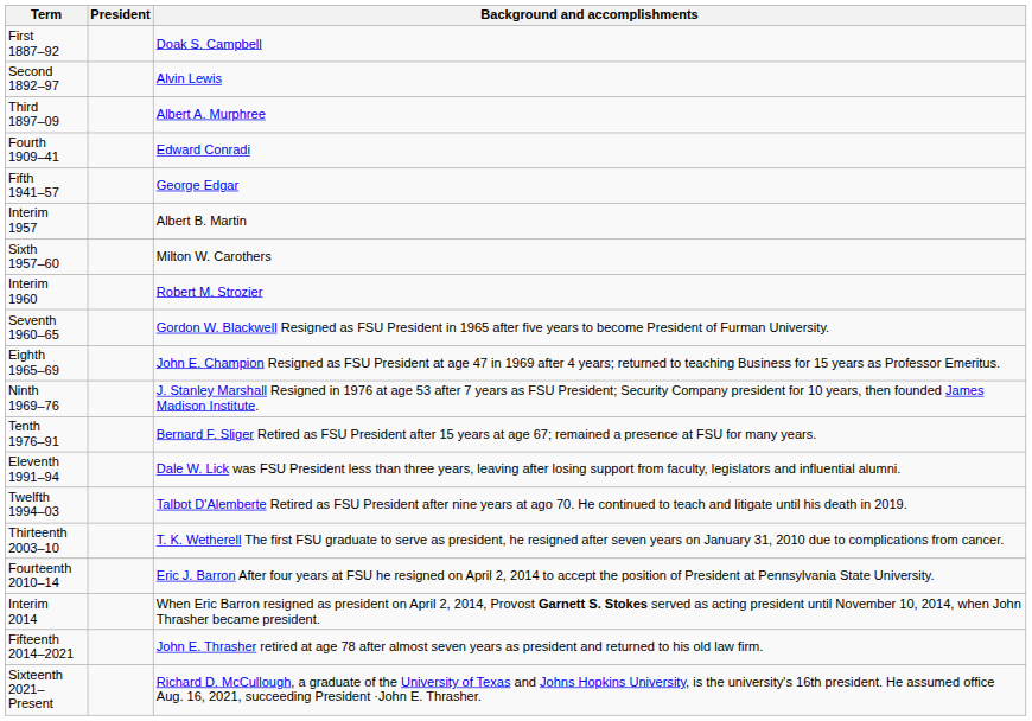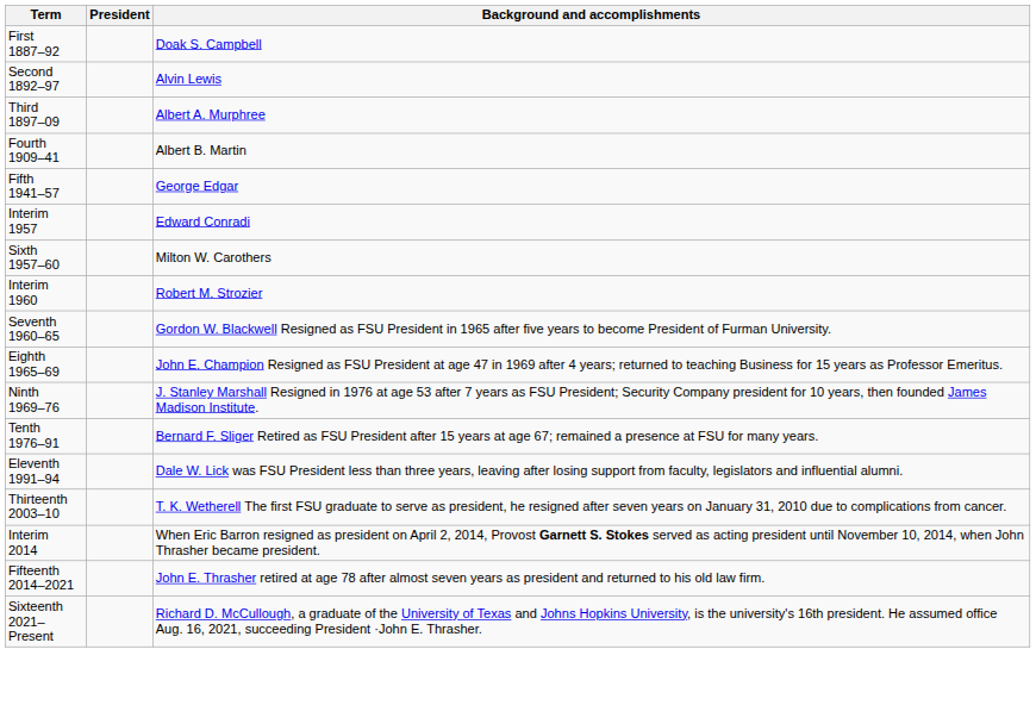 <table class="wikitable">
 <tr>
 <th>Term</th>
 <th>President</th>
 <th>Background and accomplishments</th>
 </tr>
 <tr>
 <td>First<br>1887–92</td>
 <td></td>
 <td><a href='#'>Doak S. Campbell</a></td>
 </tr>
 <tr>
 <td>Second<br>1892–97</td>
 <td></td>
 <td><a href='#'>Alvin Lewis</a></td>
 </tr>
 <tr>
 <td>Third<br>1897–09</td>
 <td></td>
 <td><a href='#'>Albert A. Murphree</a></td>
 </tr>
 <tr>
 <td>Fourth<br>1909–41</td>
 <td></td>
-<td><a href='#'>Edward Conradi</a></td>
+<td>Albert B. Martin</td>
 </tr>
 <tr>
 <td>Fifth<br>1941–57</td>
 <td></td>
 <td><a href='#'>George Edgar</a></td>
 </tr>
 <tr>
 <td>Interim<br>1957</td>
 <td></td>
-<td>Albert B. Martin</td>
+<td><a href='#'>Edward Conradi</a></td>
 </tr>
 <tr>
 <td>Sixth<br>1957–60</td>
 <td></td>
 <td>Milton W. Carothers</td>
 </tr>
 <tr>
 <td>Interim<br>1960</td>
 <td></td>
 <td><a href='#'>Robert M. Strozier</a></td>
 </tr>
 <tr>
 <td>Seventh<br>1960–65</td>
 <td></td>
 <td><a href='#'>Gordon W. Blackwell</a> Resigned as FSU President in 1965 after five years to become President of Furman University.</td>
 </tr>
 <tr>
 <td>Eighth<br>1965–69</td>
 <td></td>
 <td><a href='#'>John E. Champion</a> Resigned as FSU President at age 47 in 1969 after 4 years; returned to teaching Business for 15 years as Professor Emeritus.</td>
 </tr>
 <tr>
 <td>Ninth<br>1969–76</td>
 <td></td>
 <td><a href='#'>J. Stanley Marshall</a> Resigned in 1976 at age 53 after 7 years as FSU President; Security Company president for 10 years, then founded <a href='#'>James Madison Institute</a>.</td>
 </tr>
 <tr>
 <td>Tenth<br>1976–91</td>
 <td></td>
 <td><a href='#'>Bernard F. Sliger</a> Retired as FSU President after 15 years at age 67; remained a presence at FSU for many years.</td>
 </tr>
 <tr>
 <td>Eleventh<br>1991–94</td>
 <td></td>
 <td><a href='#'>Dale W. Lick</a> was FSU President less than three years, leaving after losing support from faculty, legislators and influential alumni.</td>
 </tr>
 <tr>
-<td>Twelfth<br>1994–03</td>
-<td></td>
-<td><a href='#'>Talbot D'Alemberte</a> Retired as FSU President after nine years at ago 70. He continued to teach and litigate until his death in 2019.</td>
-</tr>
-<tr>
 <td>Thirteenth<br>2003–10</td>
 <td></td>
 <td><a href='#'>T. K. Wetherell</a> The first FSU graduate to serve as president, he resigned after seven years on January 31, 2010 due to complications from cancer.</td>
-</tr>
-<tr>
-<td>Fourteenth<br>2010–14</td>
-<td></td>
-<td><a href='#'>Eric J. Barron</a> After four years at FSU he resigned on April 2, 2014 to accept the position of President at Pennsylvania State University.</td>
 </tr>
 <tr>
 <td>Interim<br>2014</td>
 <td></td>
 <td>When Eric Barron resigned as president on April 2, 2014, Provost <strong>Garnett S. Stokes</strong> served as acting president until November 10, 2014, when John Thrasher became president.</td>
 </tr>
 <tr>
 <td>Fifteenth<br>2014–2021</td>
 <td></td>
 <td><a href='#'>John E. Thrasher</a> retired at age 78 after almost seven years as president and returned to his old law firm.</td>
 </tr>
 <tr>
 <td>Sixteenth<br>2021–Present</td>
 <td></td>
 <td><a href='#'>Richard D. McCullough</a>, a graduate of the <a href='#'>University of Texas</a> and <a href='#'>Johns Hopkins University</a>, is the university's 16th president. He assumed office Aug. 16, 2021, succeeding President ·John E. Thrasher.</td>
 </tr>
 </table>
